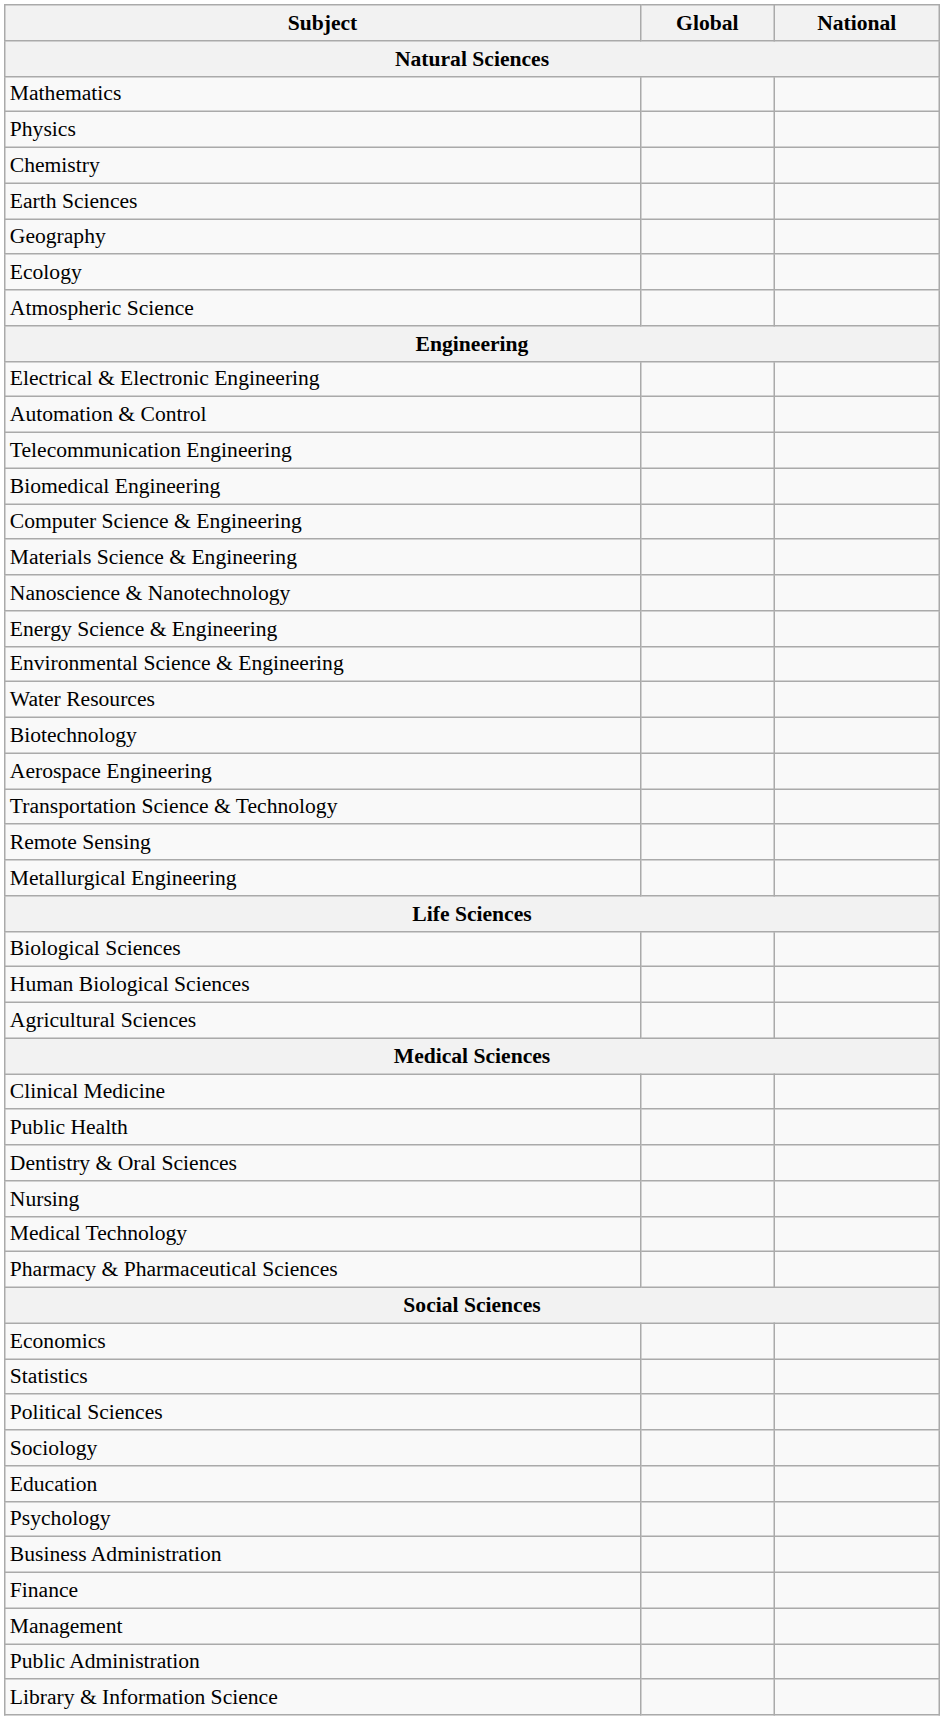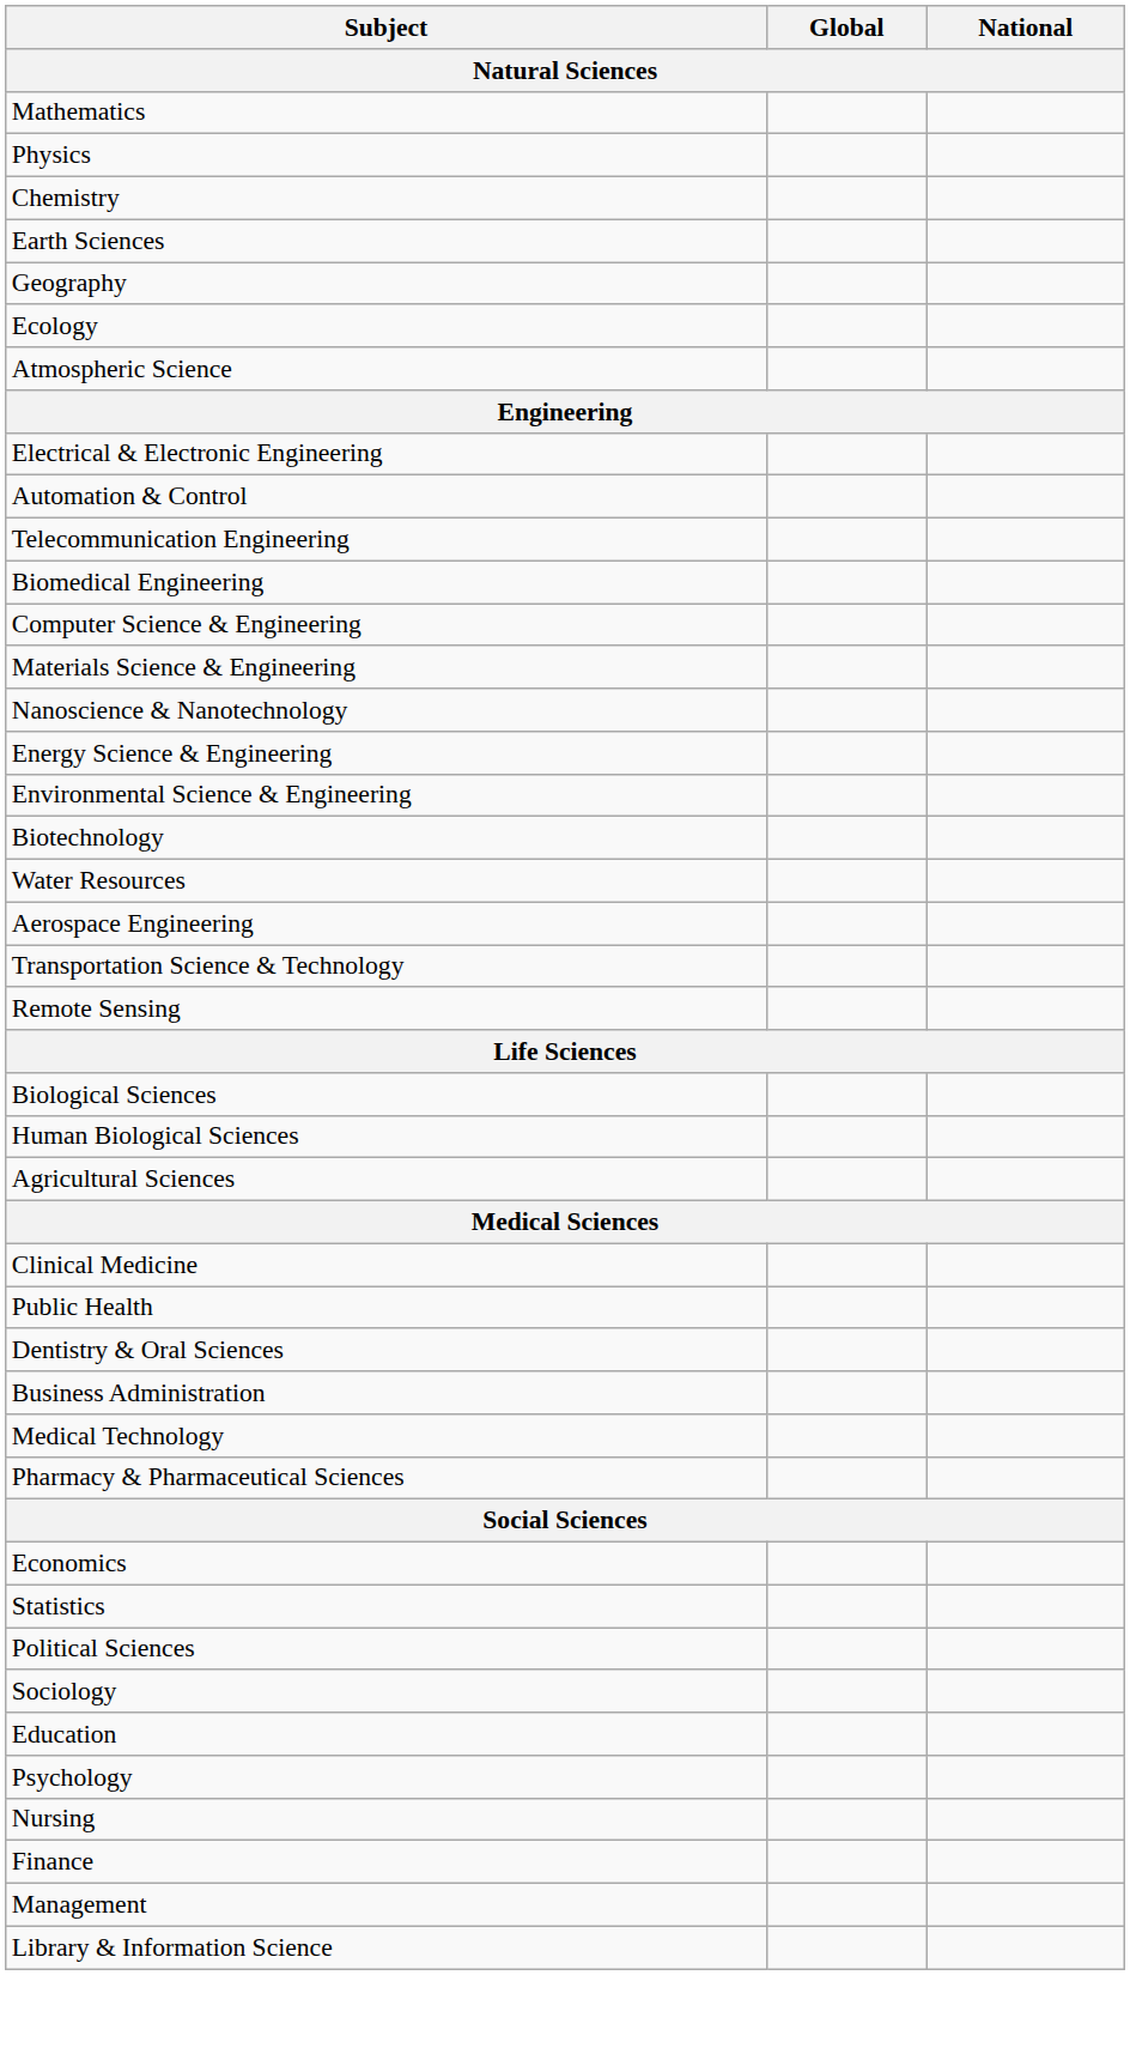 <table class="wikitable sortable" style="width: 100%; font-size: 90%">
 <tr>
 <th>Subject</th>
 <th>Global</th>
 <th>National</th>
 </tr>
 <tr>
 <th colspan="3">Natural Sciences</th>
 </tr>
 <tr>
 <td>Mathematics</td>
 <td data-sort-value="28"></td>
 <td data-sort-value="1"></td>
 </tr>
 <tr>
 <td>Physics</td>
 <td data-sort-value="25"></td>
 <td data-sort-value="3"></td>
 </tr>
 <tr>
 <td>Chemistry</td>
 <td data-sort-value="10"></td>
 <td data-sort-value="4"></td>
 </tr>
 <tr>
 <td>Earth Sciences</td>
 <td data-sort-value="24"></td>
 <td data-sort-value="4"></td>
 </tr>
 <tr>
 <td>Geography</td>
 <td data-sort-value="76–100"></td>
 <td data-sort-value="6–8"></td>
 </tr>
 <tr>
 <td>Ecology</td>
 <td data-sort-value="18"></td>
 <td data-sort-value="1"></td>
 </tr>
 <tr>
 <td>Atmospheric Science</td>
 <td data-sort-value="23"></td>
 <td data-sort-value="5"></td>
 </tr>
 <tr>
 <th colspan="3">Engineering</th>
 </tr>
 <tr>
 <td>Electrical & Electronic Engineering</td>
 <td data-sort-value="51–75"></td>
 <td data-sort-value="15–26"></td>
 </tr>
 <tr>
 <td>Automation & Control</td>
 <td data-sort-value="51–75"></td>
 <td data-sort-value="21–30"></td>
 </tr>
 <tr>
 <td>Telecommunication Engineering</td>
 <td data-sort-value="46"></td>
 <td data-sort-value="23"></td>
 </tr>
 <tr>
 <td>Biomedical Engineering</td>
 <td data-sort-value="8"></td>
 <td data-sort-value="5"></td>
 </tr>
 <tr>
 <td>Computer Science & Engineering</td>
 <td data-sort-value="13"></td>
 <td data-sort-value="5"></td>
 </tr>
 <tr>
 <td>Materials Science & Engineering</td>
 <td data-sort-value="11"></td>
 <td data-sort-value="3"></td>
 </tr>
 <tr>
 <td>Nanoscience & Nanotechnology</td>
 <td data-sort-value="4"></td>
 <td data-sort-value="3"></td>
 </tr>
 <tr>
 <td>Energy Science & Engineering</td>
 <td data-sort-value="14"></td>
 <td data-sort-value="9"></td>
 </tr>
 <tr>
 <td>Environmental Science & Engineering</td>
 <td data-sort-value="5"></td>
 <td data-sort-value="2"></td>
 </tr>
 <tr>
+<td>Biotechnology</td>
+<td data-sort-value="29"></td>
+<td data-sort-value="17"></td>
+</tr>
+<tr>
 <td>Water Resources</td>
 <td data-sort-value="24"></td>
 <td data-sort-value="11"></td>
-</tr>
-<tr>
-<td>Biotechnology</td>
-<td data-sort-value="29"></td>
-<td data-sort-value="17"></td>
 </tr>
 <tr>
 <td>Aerospace Engineering</td>
 <td data-sort-value="44"></td>
 <td data-sort-value="12"></td>
 </tr>
 <tr>
 <td>Transportation Science & Technology</td>
 <td data-sort-value="30"></td>
 <td data-sort-value="20–21"></td>
 </tr>
 <tr>
 <td>Remote Sensing</td>
 <td data-sort-value="31"></td>
 <td data-sort-value="16"></td>
-</tr>
-<tr>
-<td>Metallurgical Engineering</td>
-<td data-sort-value="76–100"></td>
-<td data-sort-value="28–30"></td>
 </tr>
 <tr>
 <th colspan="3">Life Sciences</th>
 </tr>
 <tr>
 <td>Biological Sciences</td>
 <td data-sort-value="51–75"></td>
 <td data-sort-value="2–5"></td>
 </tr>
 <tr>
 <td>Human Biological Sciences</td>
 <td data-sort-value="101–150"></td>
 <td data-sort-value="3–8"></td>
 </tr>
 <tr>
 <td>Agricultural Sciences</td>
 <td data-sort-value="76–100"></td>
 <td data-sort-value="22–30"></td>
 </tr>
 <tr>
 <th colspan="3">Medical Sciences</th>
 </tr>
 <tr>
 <td>Clinical Medicine</td>
 <td data-sort-value="201–300"></td>
 <td data-sort-value="7–9"></td>
 </tr>
 <tr>
 <td>Public Health</td>
 <td data-sort-value="48"></td>
 <td data-sort-value="2"></td>
 </tr>
 <tr>
 <td>Dentistry & Oral Sciences</td>
 <td data-sort-value="46"></td>
 <td data-sort-value="4"></td>
 </tr>
 <tr>
-<td>Nursing</td>
-<td data-sort-value="51–75"></td>
-<td data-sort-value="9–14"></td>
+<td>Business Administration</td>
+<td data-sort-value="101–150"></td>
+<td data-sort-value="8–15"></td>
 </tr>
 <tr>
 <td>Medical Technology</td>
 <td data-sort-value="151–200"></td>
 <td data-sort-value="12–16"></td>
 </tr>
 <tr>
 <td>Pharmacy & Pharmaceutical Sciences</td>
 <td data-sort-value="76–100"></td>
 <td data-sort-value="13–16"></td>
 </tr>
 <tr>
 <th colspan="3">Social Sciences</th>
 </tr>
 <tr>
 <td>Economics</td>
 <td data-sort-value="37"></td>
 <td data-sort-value="1"></td>
 </tr>
 <tr>
 <td>Statistics</td>
 <td data-sort-value="40"></td>
 <td data-sort-value="2"></td>
 </tr>
 <tr>
 <td>Political Sciences</td>
 <td data-sort-value="201–300"></td>
 <td data-sort-value="4–13"></td>
 </tr>
 <tr>
 <td>Sociology</td>
 <td data-sort-value="76–100"></td>
 <td data-sort-value="2"></td>
 </tr>
 <tr>
 <td>Education</td>
 <td data-sort-value="101–150"></td>
 <td data-sort-value="8–10"></td>
 </tr>
 <tr>
 <td>Psychology</td>
 <td data-sort-value="151–200"></td>
 <td data-sort-value="5–7"></td>
 </tr>
 <tr>
-<td>Business Administration</td>
-<td data-sort-value="101–150"></td>
-<td data-sort-value="8–15"></td>
+<td>Nursing</td>
+<td data-sort-value="51–75"></td>
+<td data-sort-value="9–14"></td>
 </tr>
 <tr>
 <td>Finance</td>
 <td data-sort-value="46"></td>
 <td data-sort-value="9"></td>
 </tr>
 <tr>
 <td>Management</td>
 <td data-sort-value="76–100"></td>
 <td data-sort-value="11–18"></td>
 </tr>
 <tr>
-<td>Public Administration</td>
-<td data-sort-value="101–150"></td>
-<td data-sort-value="4–8"></td>
-</tr>
-<tr>
 <td>Library & Information Science</td>
 <td data-sort-value="33"></td>
 <td data-sort-value="9"></td>
 </tr>
 </table>
